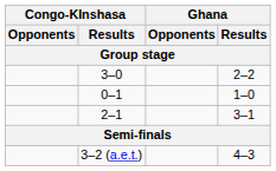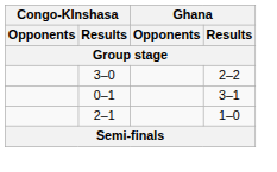 <table class="wikitable">
 <tr>
 <th colspan=2>Congo-KInshasa</th>
 <th colspan=2>Ghana</th>
 </tr>
 <tr>
 <th>Opponents</th>
 <th>Results</th>
 <th>Opponents</th>
 <th>Results</th>
 </tr>
 <tr>
 <th colspan=4>Group stage</th>
 </tr>
 <tr>
 <td></td>
 <td align=center>3–0</td>
 <td></td>
 <td align=center>2–2</td>
 </tr>
 <tr>
 <td></td>
 <td align=center>0–1</td>
 <td></td>
-<td align=center>1–0</td>
+<td align=center>3–1</td>
 </tr>
 <tr>
 <td></td>
 <td align=center>2–1</td>
 <td></td>
-<td align=center>3–1</td>
+<td align=center>1–0</td>
 </tr>
 <tr>
 <th colspan=4>Semi-finals</th>
 </tr>
-<tr>
-<td></td>
-<td align=center>3–2 (<a href='#'>a.e.t.</a>)</td>
-<td></td>
-<td align=center>4–3</td>
-</tr>
 </table>
